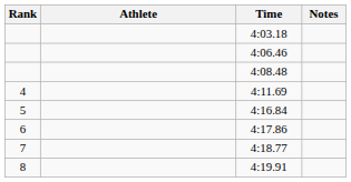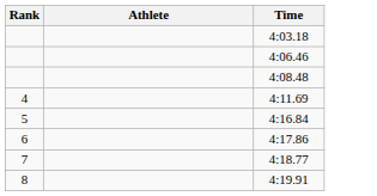 <table class="wikitable" style="text-align:center">
 <tr>
 <th width=40>Rank</th>
 <th width=250>Athlete</th>
 <th width=80>Time</th>
-<th width=50>Notes</th>
 </tr>
 <tr>
 <td></td>
 <td align=left></td>
 <td>4:03.18</td>
-<td></td>
 </tr>
 <tr>
 <td></td>
 <td align=left></td>
 <td>4:06.46</td>
-<td></td>
 </tr>
 <tr>
 <td></td>
 <td align=left></td>
 <td>4:08.48</td>
-<td></td>
 </tr>
 <tr>
 <td>4</td>
 <td align=left></td>
 <td>4:11.69</td>
-<td></td>
 </tr>
 <tr>
 <td>5</td>
 <td align=left></td>
 <td>4:16.84</td>
-<td></td>
 </tr>
 <tr>
 <td>6</td>
 <td align=left></td>
 <td>4:17.86</td>
-<td></td>
 </tr>
 <tr>
 <td>7</td>
 <td align=left></td>
 <td>4:18.77</td>
-<td></td>
 </tr>
 <tr>
 <td>8</td>
 <td align=left></td>
 <td>4:19.91</td>
-<td></td>
 </tr>
 </table>
